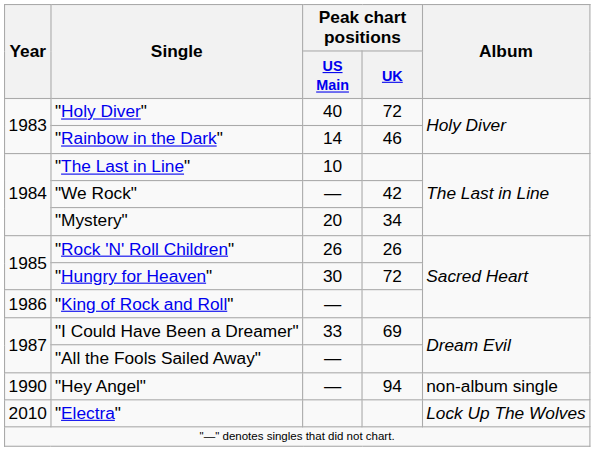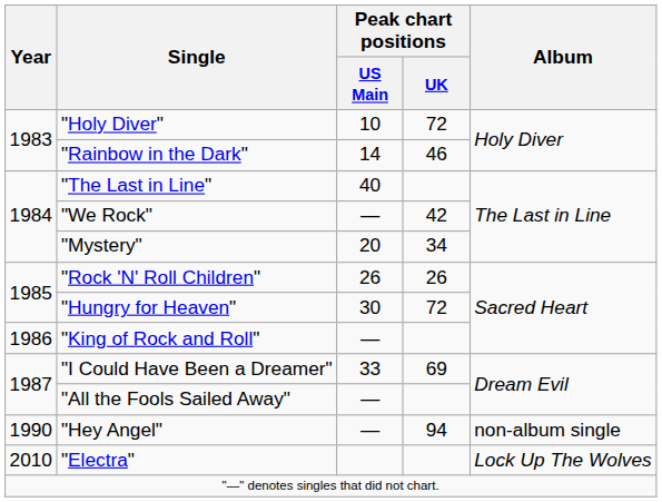 <table class="wikitable">
 <tr>
 <th rowspan=2>Year</th>
 <th rowspan=2>Single</th>
 <th colspan=2>Peak chart positions</th>
 <th rowspan=2>Album</th>
 </tr>
 <tr>
 <th style="width:3em"><small><a href='#'>US Main</a></small><br></th>
 <th style="width:3em"><small><a href='#'>UK</a></small><br></th>
 </tr>
 <tr>
 <td rowspan="2">1983</td>
 <td>"<a href='#'>Holy Diver</a>"</td>
-<td style="text-align:center;">40</td>
+<td style="text-align:center;">10</td>
 <td style="text-align:center;">72</td>
 <td rowspan="2"><em>Holy Diver</em></td>
 </tr>
 <tr>
 <td>"<a href='#'>Rainbow in the Dark</a>"</td>
 <td style="text-align:center;">14</td>
 <td style="text-align:center;">46</td>
 </tr>
 <tr>
 <td rowspan="3">1984</td>
 <td>"<a href='#'>The Last in Line</a>"</td>
-<td style="text-align:center;">10</td>
+<td style="text-align:center;">40</td>
 <td style="text-align:center;"></td>
 <td rowspan="3"><em>The Last in Line</em></td>
 </tr>
 <tr>
 <td>"We Rock"</td>
 <td style="text-align:center;">—</td>
 <td style="text-align:center;">42</td>
 </tr>
 <tr>
 <td>"Mystery"</td>
 <td style="text-align:center;">20</td>
 <td style="text-align:center;">34</td>
 </tr>
 <tr>
 <td rowspan="2">1985</td>
 <td>"<a href='#'>Rock 'N' Roll Children</a>"</td>
 <td style="text-align:center;">26</td>
 <td style="text-align:center;">26</td>
 <td rowspan="3"><em>Sacred Heart</em></td>
 </tr>
 <tr>
 <td>"<a href='#'>Hungry for Heaven</a>" </td>
 <td style="text-align:center;">30</td>
 <td style="text-align:center;">72</td>
 </tr>
 <tr>
 <td rowspan="1">1986</td>
 <td>"<a href='#'>King of Rock and Roll</a>"</td>
 <td style="text-align:center;">—</td>
 <td style="text-align:center;"></td>
 </tr>
 <tr>
 <td rowspan="2">1987</td>
 <td>"I Could Have Been a Dreamer"</td>
 <td style="text-align:center;">33</td>
 <td style="text-align:center;">69</td>
 <td rowspan="2"><em>Dream Evil</em></td>
 </tr>
 <tr>
 <td>"All the Fools Sailed Away"</td>
 <td style="text-align:center;">—</td>
 <td style="text-align:center;"></td>
 </tr>
 <tr>
 <td rowspan="1">1990</td>
 <td>"Hey Angel"</td>
 <td style="text-align:center;">—</td>
 <td style="text-align:center;">94</td>
 <td>non-album single</td>
 </tr>
 <tr>
 <td>2010</td>
 <td>"<a href='#'>Electra</a>"</td>
 <td></td>
 <td></td>
 <td rowspan="1"><em>Lock Up The Wolves</em></td>
 </tr>
 <tr>
 <td colspan="5" style="text-align:center; font-size:8pt;">"—" denotes singles that did not chart.</td>
 </tr>
 </table>
